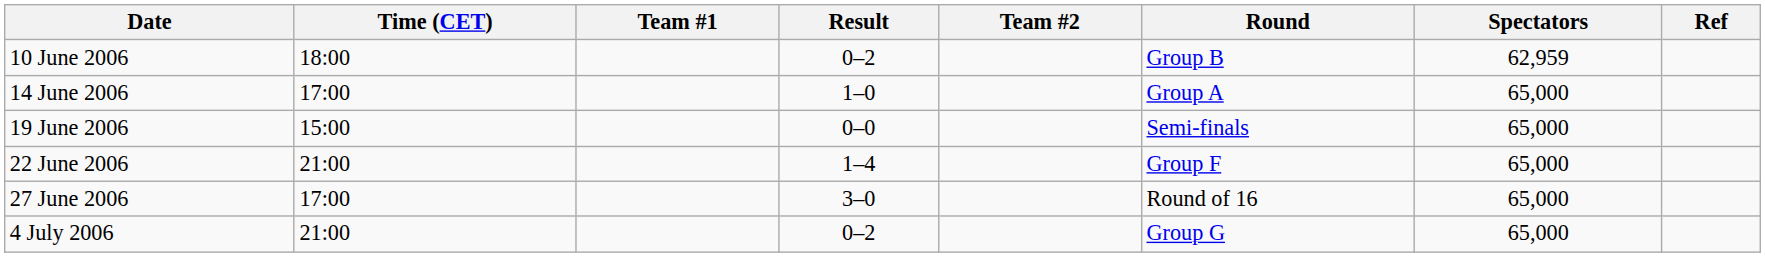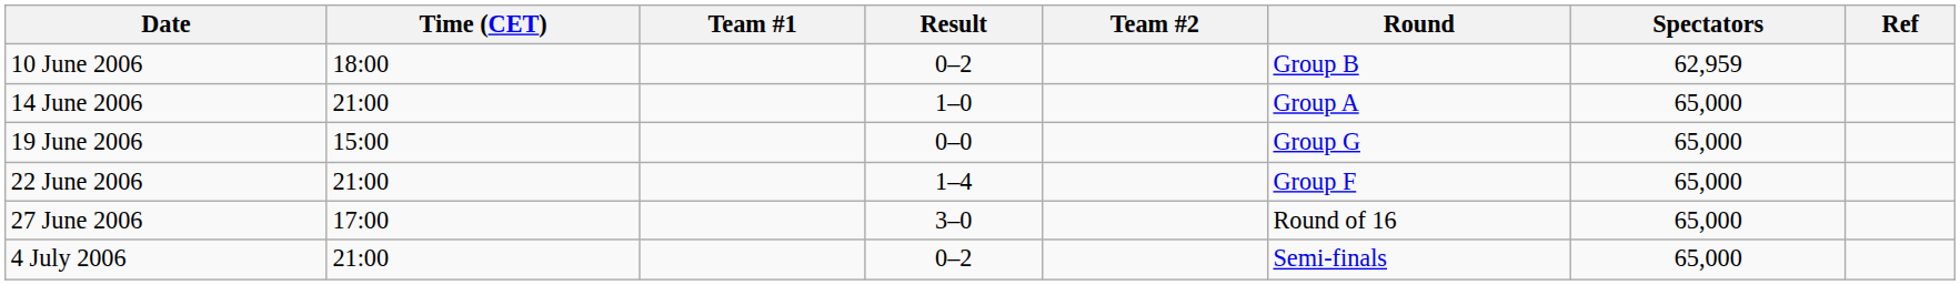 <table class="wikitable" style="text-align: left;" width="100%">
 <tr>
 <th>Date</th>
 <th>Time (<a href='#'>CET</a>)</th>
 <th>Team #1</th>
 <th>Result</th>
 <th>Team #2</th>
 <th>Round</th>
 <th>Spectators</th>
 <th>Ref</th>
 </tr>
 <tr>
 <td>10 June 2006</td>
 <td>18:00</td>
 <td></td>
 <td style="text-align:center;">0–2</td>
 <td></td>
 <td><a href='#'>Group B</a></td>
 <td style="text-align:center;">62,959</td>
 <td style="text-align:center;"></td>
 </tr>
 <tr>
 <td>14 June 2006</td>
-<td>17:00</td>
+<td>21:00</td>
 <td><strong></strong></td>
 <td style="text-align:center;">1–0</td>
 <td></td>
 <td><a href='#'>Group A</a></td>
 <td style="text-align:center;">65,000</td>
 <td style="text-align:center;"></td>
 </tr>
 <tr>
 <td>19 June 2006</td>
 <td>15:00</td>
 <td></td>
 <td style="text-align:center;">0–0</td>
 <td><strong></strong></td>
-<td><a href='#'>Semi-finals</a></td>
+<td><a href='#'>Group G</a></td>
 <td style="text-align:center;">65,000</td>
 <td style="text-align:center;"></td>
 </tr>
 <tr>
 <td>22 June 2006</td>
 <td>21:00</td>
 <td></td>
 <td style="text-align:center;">1–4</td>
 <td><strong></strong></td>
 <td><a href='#'>Group F</a></td>
 <td style="text-align:center;">65,000</td>
 <td style="text-align:center;"></td>
 </tr>
 <tr>
 <td>27 June 2006</td>
 <td>17:00</td>
 <td><strong></strong></td>
 <td style="text-align:center;">3–0</td>
 <td></td>
 <td>Round of 16</td>
 <td style="text-align:center;">65,000</td>
 <td style="text-align:center;"></td>
 </tr>
 <tr>
 <td>4 July 2006</td>
 <td>21:00</td>
 <td></td>
 <td style="text-align:center;">0–2</td>
 <td><strong></strong></td>
-<td><a href='#'>Group G</a></td>
+<td><a href='#'>Semi-finals</a></td>
 <td style="text-align:center;">65,000</td>
 <td style="text-align:center;"></td>
 </tr>
 </table>
